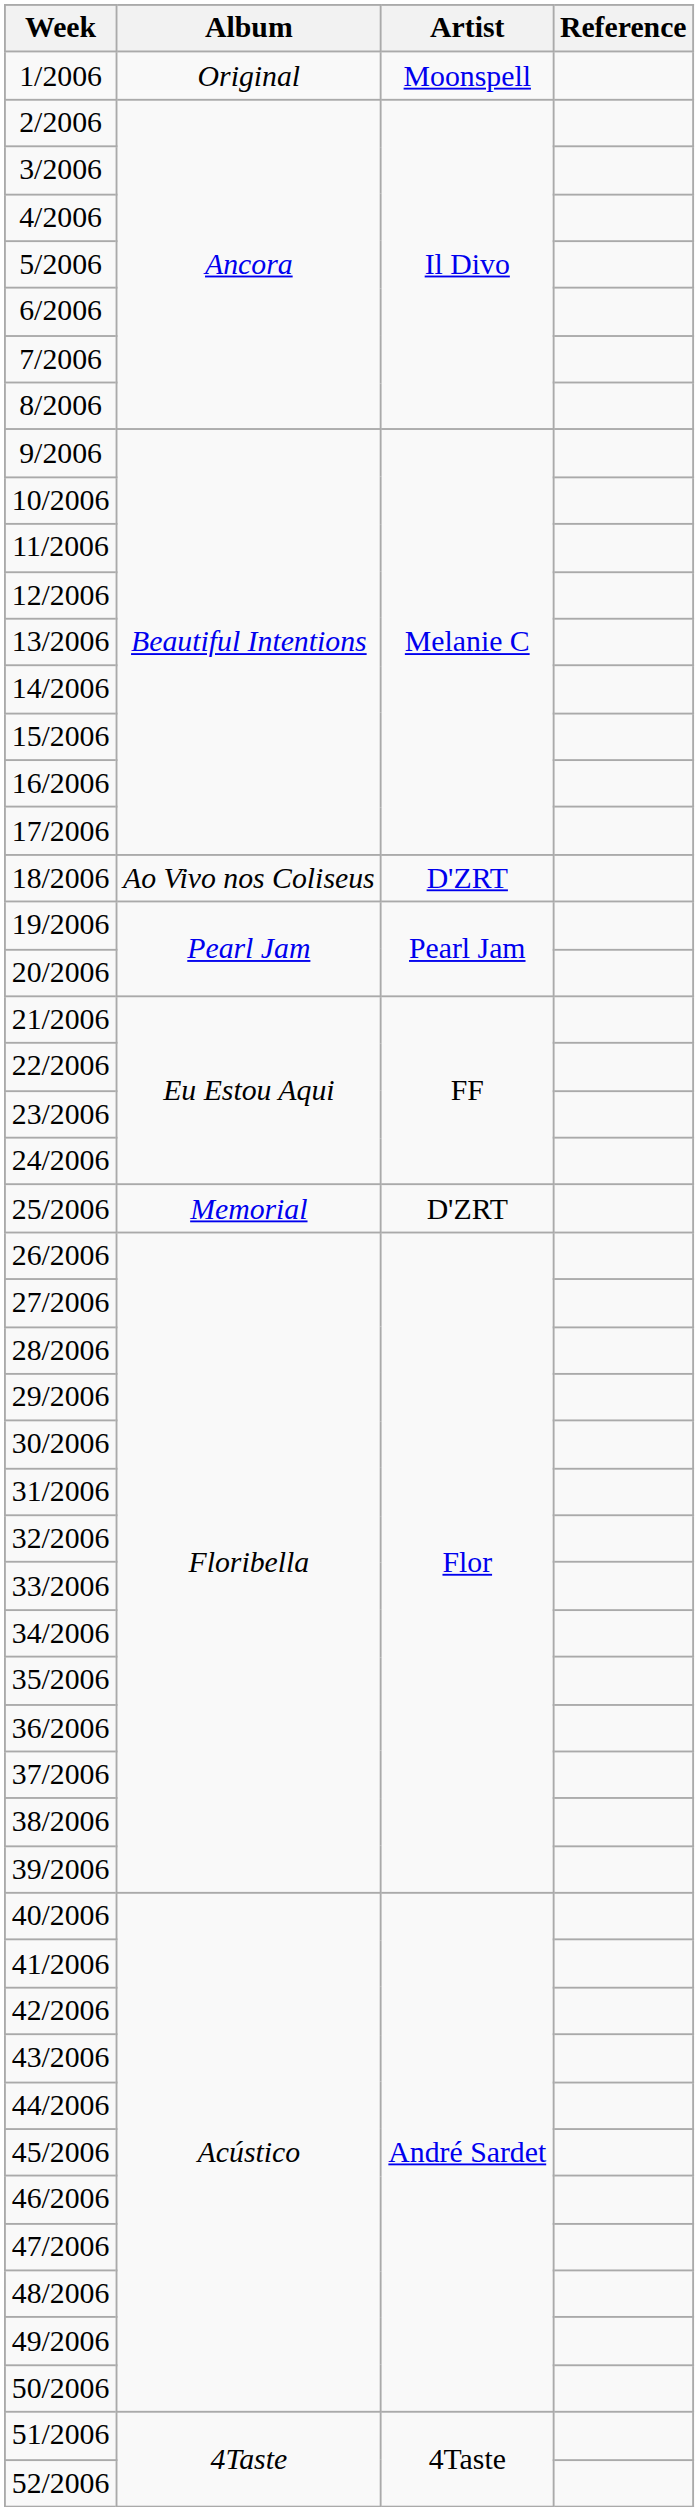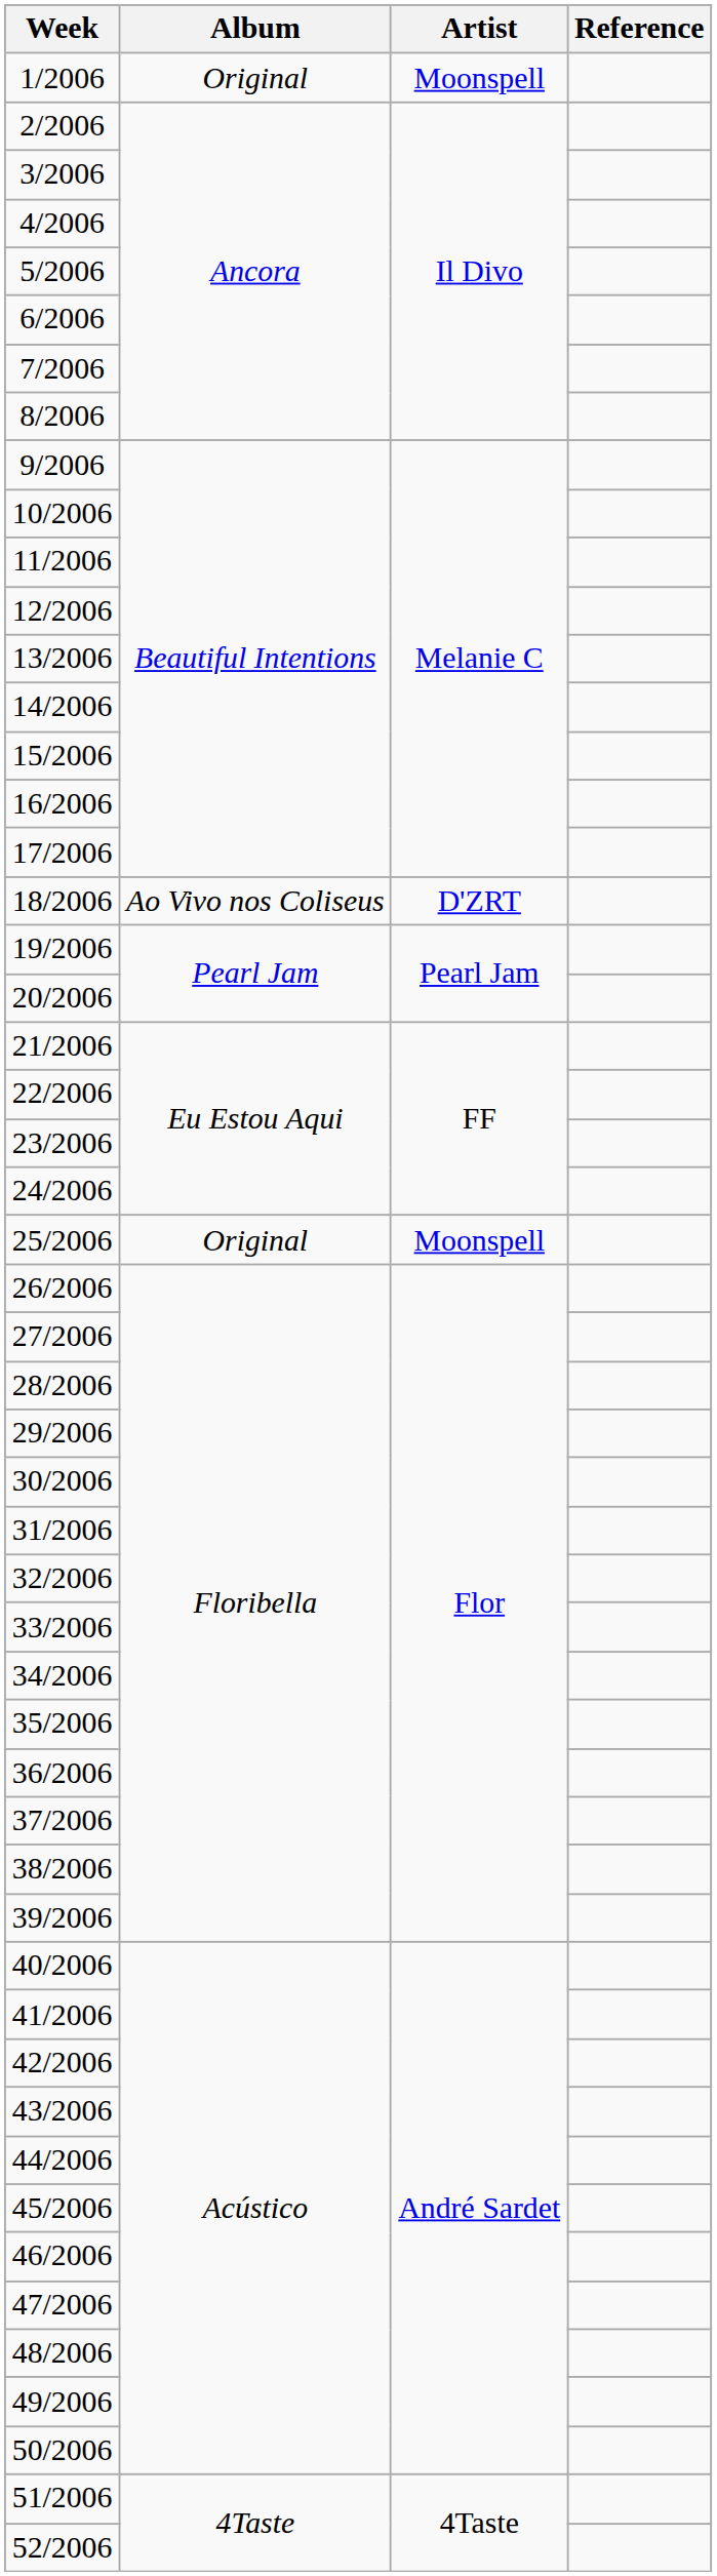 <table class="wikitable" style="text-align:center">
 <tr>
 <th>Week</th>
 <th>Album</th>
 <th>Artist</th>
 <th>Reference</th>
 </tr>
 <tr>
 <td>1/2006</td>
 <td><em>Original</em></td>
 <td><a href='#'>Moonspell</a></td>
 <td></td>
 </tr>
 <tr>
 <td>2/2006</td>
 <td rowspan="7"><em><a href='#'>Ancora</a></em></td>
 <td rowspan="7"><a href='#'>Il Divo</a></td>
 <td></td>
 </tr>
 <tr>
 <td>3/2006</td>
 <td></td>
 </tr>
 <tr>
 <td>4/2006</td>
 <td></td>
 </tr>
 <tr>
 <td>5/2006</td>
 <td></td>
 </tr>
 <tr>
 <td>6/2006</td>
 <td></td>
 </tr>
 <tr>
 <td>7/2006</td>
 <td></td>
 </tr>
 <tr>
 <td>8/2006</td>
 <td></td>
 </tr>
 <tr>
 <td>9/2006</td>
 <td rowspan="9"><em><a href='#'>Beautiful Intentions</a></em></td>
 <td rowspan="9"><a href='#'>Melanie C</a></td>
 <td></td>
 </tr>
 <tr>
 <td>10/2006</td>
 <td></td>
 </tr>
 <tr>
 <td>11/2006</td>
 <td></td>
 </tr>
 <tr>
 <td>12/2006</td>
 <td></td>
 </tr>
 <tr>
 <td>13/2006</td>
 <td></td>
 </tr>
 <tr>
 <td>14/2006</td>
 <td></td>
 </tr>
 <tr>
 <td>15/2006</td>
 <td></td>
 </tr>
 <tr>
 <td>16/2006</td>
 <td></td>
 </tr>
 <tr>
 <td>17/2006</td>
 <td></td>
 </tr>
 <tr>
 <td>18/2006</td>
 <td><em>Ao Vivo nos Coliseus</em></td>
 <td><a href='#'>D'ZRT</a></td>
 <td></td>
 </tr>
 <tr>
 <td>19/2006</td>
 <td rowspan="2"><a href='#'><em>Pearl Jam</em></a></td>
 <td rowspan="2"><a href='#'>Pearl Jam</a></td>
 <td></td>
 </tr>
 <tr>
 <td>20/2006</td>
 <td></td>
 </tr>
 <tr>
 <td>21/2006</td>
 <td rowspan="4"><em>Eu Estou Aqui</em></td>
 <td rowspan="4">FF</td>
 <td></td>
 </tr>
 <tr>
 <td>22/2006</td>
 <td></td>
 </tr>
 <tr>
 <td>23/2006</td>
 <td></td>
 </tr>
 <tr>
 <td>24/2006</td>
 <td></td>
 </tr>
 <tr>
 <td>25/2006</td>
-<td><a href='#'><em>Memorial</em></a></td>
-<td>D'ZRT</td>
+<td><em>Original</em></td>
+<td><a href='#'>Moonspell</a></td>
 <td></td>
 </tr>
 <tr>
 <td>26/2006</td>
 <td rowspan="14"><em>Floribella</em></td>
 <td rowspan="14"><a href='#'>Flor</a></td>
 <td></td>
 </tr>
 <tr>
 <td>27/2006</td>
 <td></td>
 </tr>
 <tr>
 <td>28/2006</td>
 <td></td>
 </tr>
 <tr>
 <td>29/2006</td>
 <td></td>
 </tr>
 <tr>
 <td>30/2006</td>
 <td></td>
 </tr>
 <tr>
 <td>31/2006</td>
 <td></td>
 </tr>
 <tr>
 <td>32/2006</td>
 <td></td>
 </tr>
 <tr>
 <td>33/2006</td>
 <td></td>
 </tr>
 <tr>
 <td>34/2006</td>
 <td></td>
 </tr>
 <tr>
 <td>35/2006</td>
 <td></td>
 </tr>
 <tr>
 <td>36/2006</td>
 <td></td>
 </tr>
 <tr>
 <td>37/2006</td>
 <td></td>
 </tr>
 <tr>
 <td>38/2006</td>
 <td></td>
 </tr>
 <tr>
 <td>39/2006</td>
 <td></td>
 </tr>
 <tr>
 <td>40/2006</td>
 <td rowspan="11"><em>Acústico</em></td>
 <td rowspan="11"><a href='#'>André Sardet</a></td>
 <td></td>
 </tr>
 <tr>
 <td>41/2006</td>
 <td></td>
 </tr>
 <tr>
 <td>42/2006</td>
 <td></td>
 </tr>
 <tr>
 <td>43/2006</td>
 <td></td>
 </tr>
 <tr>
 <td>44/2006</td>
 <td></td>
 </tr>
 <tr>
 <td>45/2006</td>
 <td></td>
 </tr>
 <tr>
 <td>46/2006</td>
 <td></td>
 </tr>
 <tr>
 <td>47/2006</td>
 <td></td>
 </tr>
 <tr>
 <td>48/2006</td>
 <td></td>
 </tr>
 <tr>
 <td>49/2006</td>
 <td></td>
 </tr>
 <tr>
 <td>50/2006</td>
 <td></td>
 </tr>
 <tr>
 <td>51/2006</td>
 <td rowspan="2"><em>4Taste</em></td>
 <td rowspan="2">4Taste</td>
 <td></td>
 </tr>
 <tr>
 <td>52/2006</td>
 <td></td>
 </tr>
 </table>
